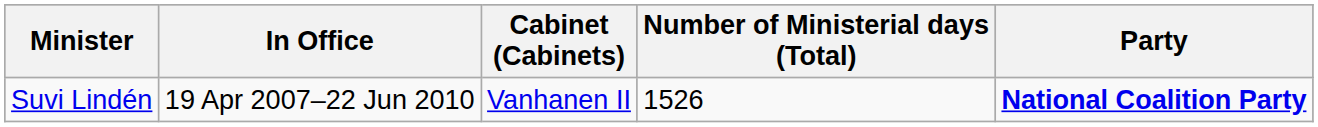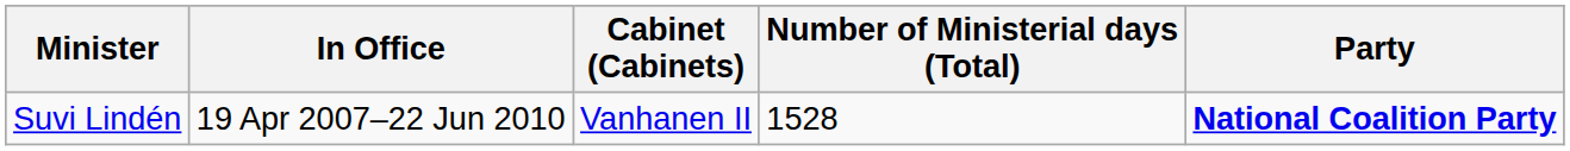 <table class="wikitable">
 <tr>
 <th>Minister</th>
 <th>In Office</th>
 <th>Cabinet<br>(Cabinets)</th>
 <th>Number of Ministerial days <br>(Total)</th>
 <th>Party</th>
 </tr>
 <tr>
 <td><a href='#'>Suvi Lindén</a></td>
 <td>19 Apr 2007–22 Jun 2010</td>
 <td><a href='#'>Vanhanen II</a></td>
-<td>1526</td>
+<td>1528</td>
 <td><strong><a href='#'>National Coalition Party</a></strong></td>
 </tr>
 </table>
